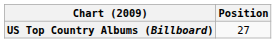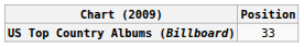 <table class="wikitable plainrowheaders" style="text-align:center">
 <tr>
 <th scope="col">Chart (2009)</th>
 <th scope="col">Position</th>
 </tr>
 <tr>
 <th scope="row">US Top Country Albums (<em>Billboard</em>)</th>
-<td>27</td>
+<td>33</td>
 </tr>
 </table>
